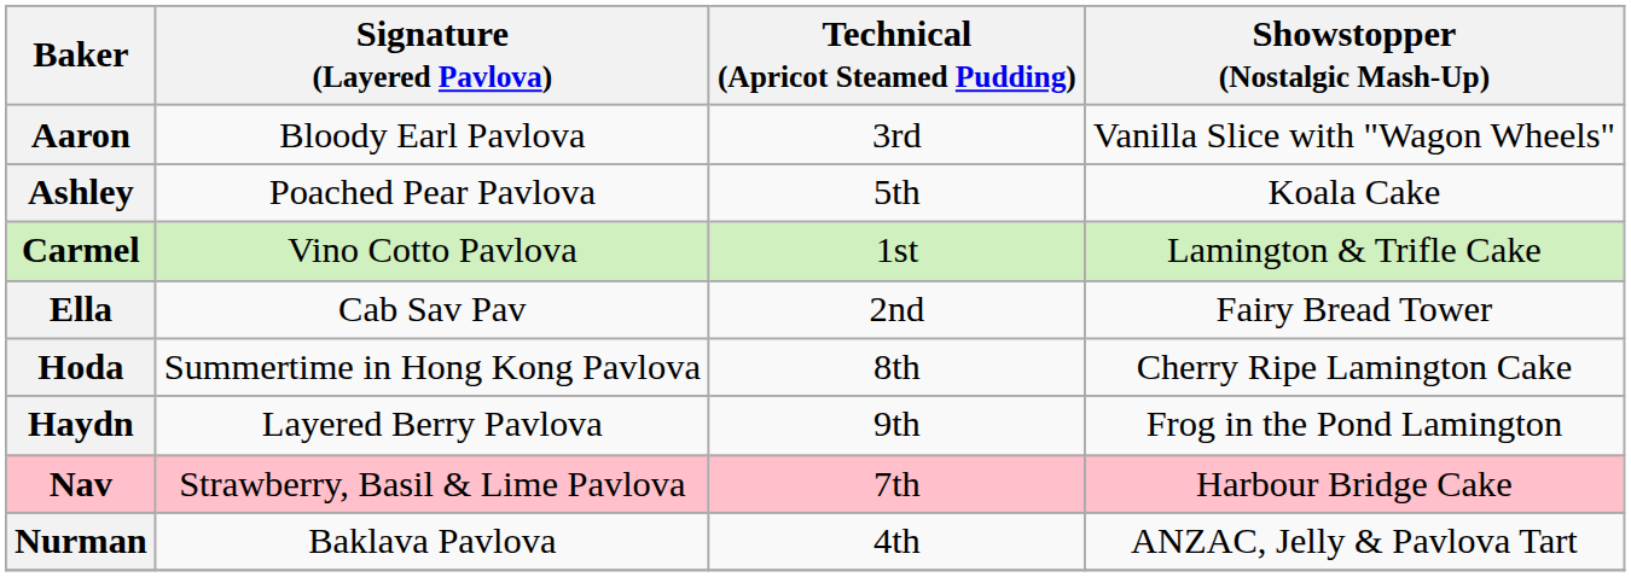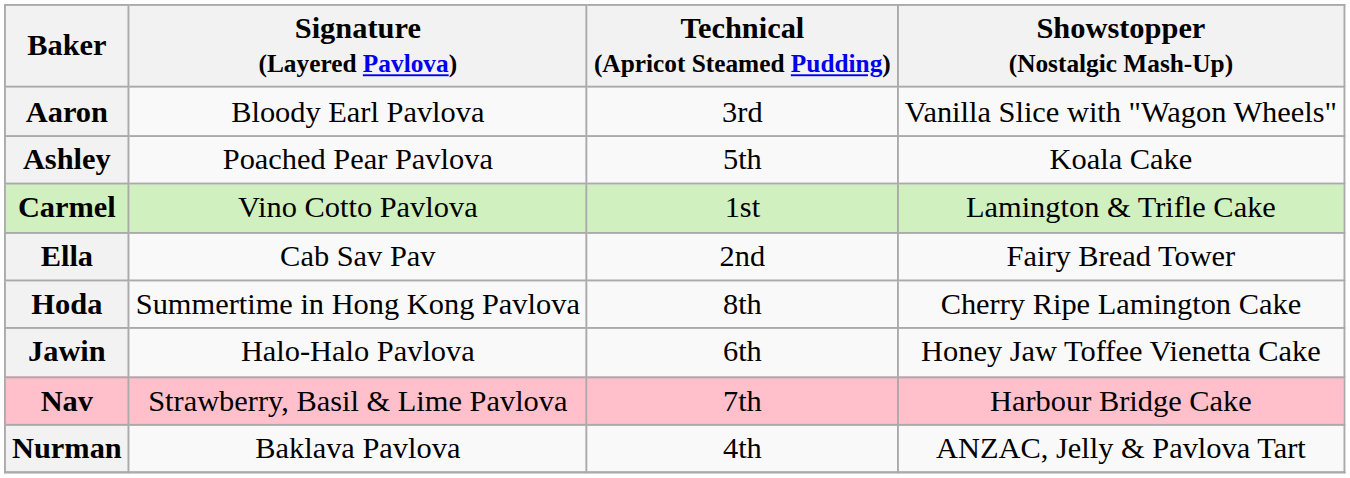 <table class="wikitable sortable" style="text-align:center">
 <tr>
 <th>Baker</th>
 <th class="unsortable">Signature<br><small>(Layered <a href='#'>Pavlova</a>)</small></th>
 <th>Technical<br><small>(Apricot Steamed <a href='#'>Pudding</a>)</small></th>
 <th class="unsortable">Showstopper<br><small>(Nostalgic Mash-Up)</small></th>
 </tr>
 <tr>
 <th>Aaron</th>
 <td>Bloody Earl Pavlova</td>
 <td>3rd</td>
 <td>Vanilla Slice with "Wagon Wheels"</td>
 </tr>
 <tr>
 <th>Ashley</th>
 <td>Poached Pear Pavlova</td>
 <td>5th</td>
 <td>Koala Cake</td>
 </tr>
 <tr style="background:#d0f0c0;">
 <th style="background:#d0f0c0;">Carmel</th>
 <td>Vino Cotto Pavlova</td>
 <td>1st</td>
 <td>Lamington & Trifle Cake</td>
 </tr>
 <tr>
 <th>Ella</th>
 <td>Cab Sav Pav</td>
 <td>2nd</td>
 <td>Fairy Bread Tower</td>
 </tr>
 <tr>
 <th>Hoda</th>
 <td>Summertime in Hong Kong Pavlova</td>
 <td>8th</td>
 <td>Cherry Ripe Lamington Cake</td>
 </tr>
 <tr>
-<th>Haydn</th>
-<td>Layered Berry Pavlova</td>
-<td>9th</td>
-<td>Frog in the Pond Lamington</td>
+<th>Jawin</th>
+<td>Halo-Halo Pavlova</td>
+<td>6th</td>
+<td>Honey Jaw Toffee Vienetta Cake</td>
 </tr>
 <tr style="background:Pink;">
 <th style="background:Pink;">Nav</th>
 <td>Strawberry, Basil & Lime Pavlova</td>
 <td>7th</td>
 <td>Harbour Bridge Cake</td>
 </tr>
 <tr>
 <th>Nurman</th>
 <td>Baklava Pavlova</td>
 <td>4th</td>
 <td>ANZAC, Jelly & Pavlova Tart</td>
 </tr>
 <tr>
 </tr>
 </table>
